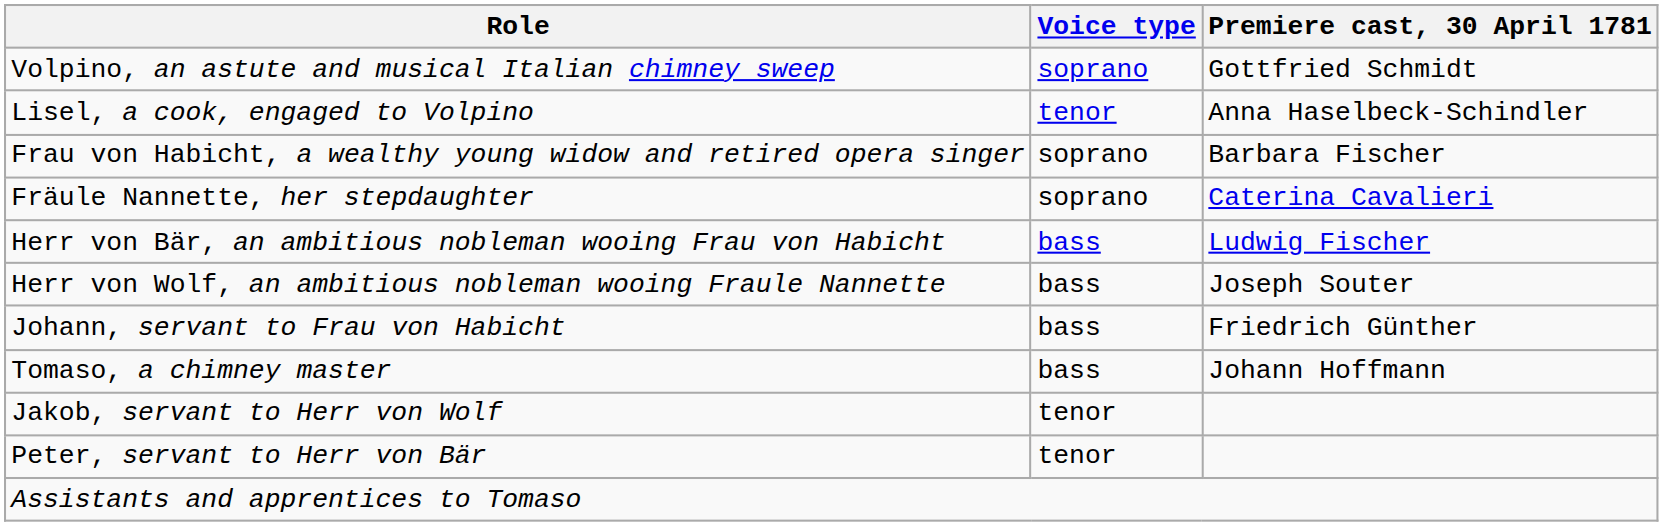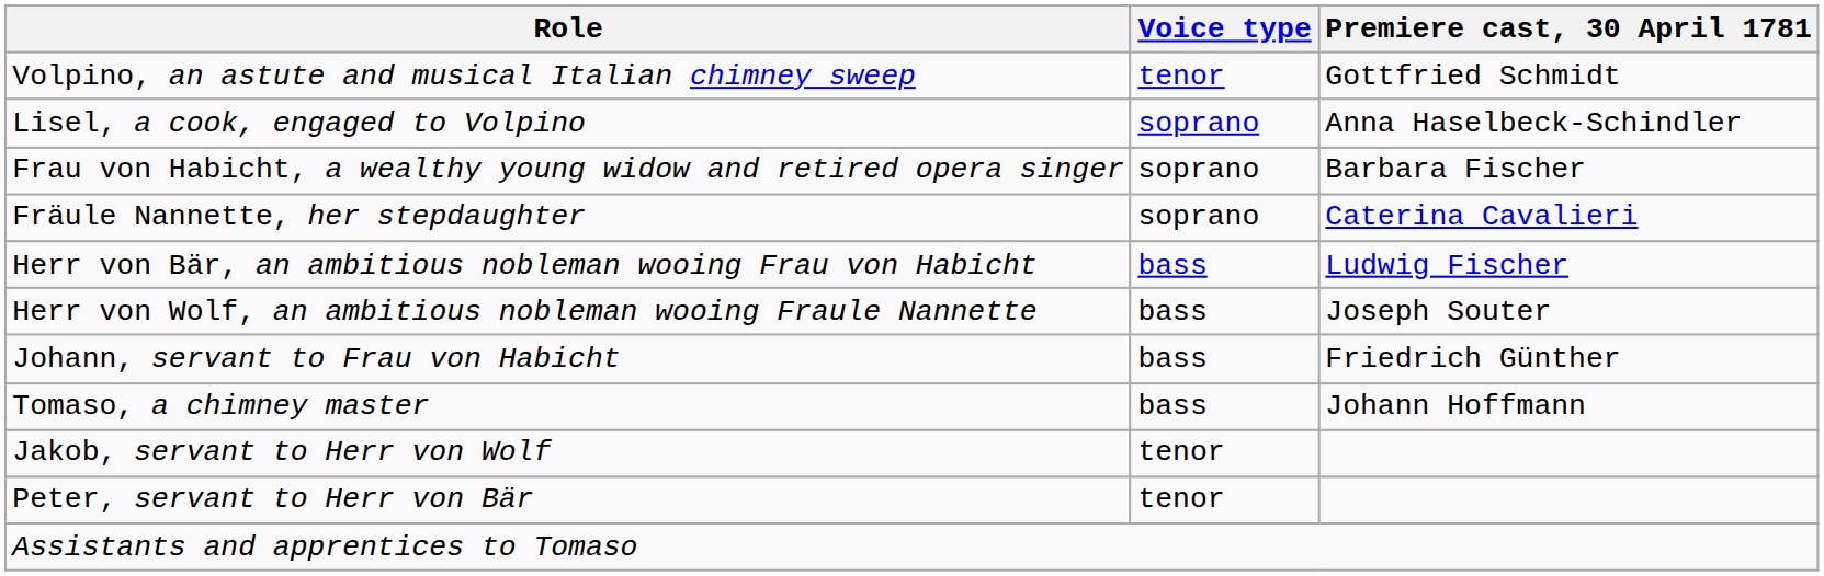 <table class="wikitable">
 <tr>
 <th>Role</th>
 <th><a href='#'>Voice type</a></th>
 <th>Premiere cast, 30 April 1781</th>
 </tr>
 <tr>
 <td>Volpino, <em>an astute and musical Italian <a href='#'>chimney sweep</a></em></td>
-<td><a href='#'>soprano</a></td>
+<td><a href='#'>tenor</a></td>
 <td>Gottfried Schmidt</td>
 </tr>
 <tr>
 <td>Lisel, <em>a cook, engaged to Volpino</em></td>
-<td><a href='#'>tenor</a></td>
+<td><a href='#'>soprano</a></td>
 <td>Anna Haselbeck-Schindler</td>
 </tr>
 <tr>
 <td>Frau von Habicht, <em>a wealthy young widow and retired opera singer</em></td>
 <td>soprano</td>
 <td>Barbara Fischer</td>
 </tr>
 <tr>
 <td>Fräule Nannette, <em>her stepdaughter</em></td>
 <td>soprano</td>
 <td><a href='#'>Caterina Cavalieri</a></td>
 </tr>
 <tr>
 <td>Herr von Bär, <em>an ambitious nobleman wooing Frau von Habicht</em></td>
 <td><a href='#'>bass</a></td>
 <td><a href='#'>Ludwig Fischer</a></td>
 </tr>
 <tr>
 <td>Herr von Wolf, <em>an ambitious nobleman wooing Fraule Nannette</em></td>
 <td>bass</td>
 <td>Joseph Souter</td>
 </tr>
 <tr>
 <td>Johann, <em>servant to Frau von Habicht</em></td>
 <td>bass</td>
 <td>Friedrich Günther</td>
 </tr>
 <tr>
 <td>Tomaso, <em>a chimney master</em></td>
 <td>bass</td>
 <td>Johann Hoffmann</td>
 </tr>
 <tr>
 <td>Jakob, <em>servant to Herr von Wolf</em></td>
 <td>tenor</td>
 <td></td>
 </tr>
 <tr>
 <td>Peter, <em>servant to Herr von Bär</em></td>
 <td>tenor</td>
 <td></td>
 </tr>
 <tr>
 <td colspan="3"><em>Assistants and apprentices to Tomaso</em></td>
 </tr>
 </table>
